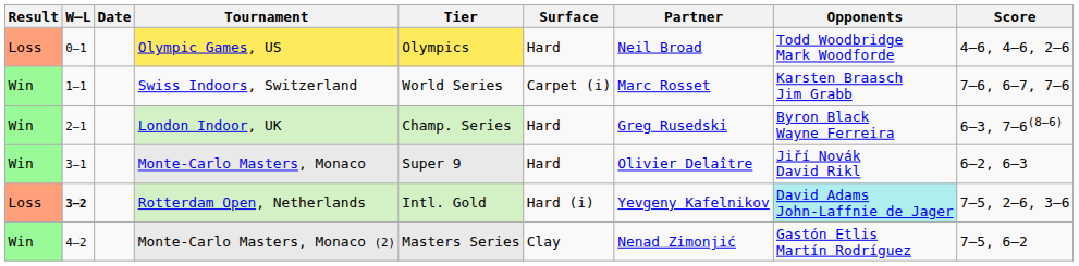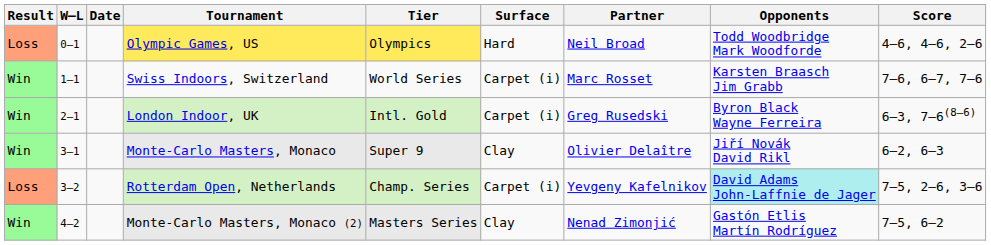 <table class="sortable wikitable">
 <tr>
 <th>Result</th>
 <th class="unsortable">W–L</th>
 <th>Date</th>
 <th>Tournament</th>
 <th>Tier</th>
 <th>Surface</th>
 <th>Partner</th>
 <th>Opponents</th>
 <th class="unsortable">Score</th>
 </tr>
 <tr>
 <td style="background:#ffa07a;">Loss</td>
 <td><small>0–1</small></td>
 <td><a href='#'></a></td>
 <td style="background:#FFEA5C;"><a href='#'>Olympic Games</a>, US</td>
 <td style="background:#FFEA5C;">Olympics</td>
 <td>Hard</td>
 <td> <a href='#'>Neil Broad</a></td>
 <td> <a href='#'>Todd Woodbridge</a><br> <a href='#'>Mark Woodforde</a></td>
 <td>4–6, 4–6, 2–6</td>
 </tr>
 <tr>
 <td style="background:#98fb98;">Win</td>
 <td><small>1–1</small></td>
 <td><a href='#'></a></td>
 <td><a href='#'>Swiss Indoors</a>, Switzerland</td>
 <td>World Series</td>
 <td>Carpet (i)</td>
 <td> <a href='#'>Marc Rosset</a></td>
 <td> <a href='#'>Karsten Braasch</a><br> <a href='#'>Jim Grabb</a></td>
 <td>7–6, 6–7, 7–6</td>
 </tr>
 <tr>
 <td style="background:#98fb98;">Win</td>
 <td><small>2–1</small></td>
 <td><a href='#'></a></td>
 <td style="background:#D4F1C5;"><a href='#'>London Indoor</a>, UK</td>
-<td style="background:#D4F1C5;">Champ. Series</td>
-<td>Hard</td>
+<td style="background:#D4F1C5;">Intl. Gold</td>
+<td>Carpet (i)</td>
 <td> <a href='#'>Greg Rusedski</a></td>
 <td> <a href='#'>Byron Black</a><br> <a href='#'>Wayne Ferreira</a></td>
 <td>6–3, 7–6<sup>(8–6)</sup></td>
 </tr>
 <tr>
 <td style="background:#98fb98;">Win</td>
 <td><small>3–1</small></td>
 <td><a href='#'></a></td>
 <td style="background:#E9E9E9;"><a href='#'>Monte-Carlo Masters</a>, Monaco</td>
 <td style="background:#E9E9E9;">Super 9</td>
-<td>Hard</td>
+<td>Clay</td>
 <td> <a href='#'>Olivier Delaître</a></td>
 <td> <a href='#'>Jiří Novák</a><br> <a href='#'>David Rikl</a></td>
 <td>6–2, 6–3</td>
 </tr>
 <tr>
 <td style="background:#ffa07a;">Loss</td>
-<td><strong><small>3–2</small></strong></td>
+<td><small>3–2</small></td>
 <td><a href='#'></a></td>
 <td style="background:#D4F1C5;"><a href='#'>Rotterdam Open</a>, Netherlands</td>
-<td style="background:#D4F1C5;">Intl. Gold</td>
-<td>Hard (i)</td>
+<td style="background:#D4F1C5;">Champ. Series</td>
+<td>Carpet (i)</td>
 <td> <a href='#'>Yevgeny Kafelnikov</a></td>
 <td style="background: paleturquoise;"> <a href='#'>David Adams</a><br> <a href='#'>John-Laffnie de Jager</a></td>
 <td>7–5, 2–6, 3–6</td>
 </tr>
 <tr>
 <td style="background:#98fb98;">Win</td>
 <td><small>4–2</small></td>
 <td><a href='#'></a></td>
 <td style="background:#E9E9E9;">Monte-Carlo Masters, Monaco <small>(2)</small></td>
 <td style="background:#E9E9E9;">Masters Series</td>
 <td>Clay</td>
 <td> <a href='#'>Nenad Zimonjić</a></td>
 <td> <a href='#'>Gastón Etlis</a><br> <a href='#'>Martín Rodríguez</a></td>
 <td>7–5, 6–2</td>
 </tr>
 </table>
